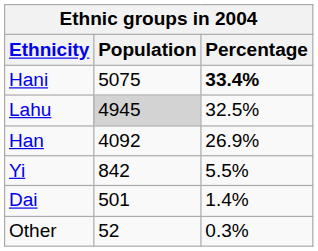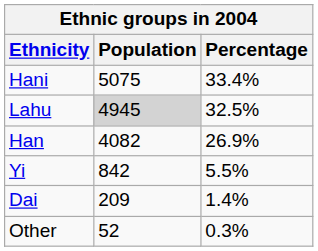 <table class="wikitable">
 <tr>
 <th style="text-align:center;" colspan="3">Ethnic groups in 2004</th>
 </tr>
 <tr>
 <th><a href='#'>Ethnicity</a></th>
 <th>Population</th>
 <th>Percentage</th>
 </tr>
 <tr>
 <td><a href='#'>Hani</a></td>
 <td>5075</td>
-<td><strong>33.4%</strong></td>
+<td>33.4%</td>
 </tr>
 <tr>
 <td><a href='#'>Lahu</a></td>
 <td style="background: lightgrey;">4945</td>
 <td>32.5%</td>
 </tr>
 <tr>
 <td><a href='#'>Han</a></td>
-<td>4092</td>
+<td>4082</td>
 <td>26.9%</td>
 </tr>
 <tr>
 <td><a href='#'>Yi</a></td>
 <td>842</td>
 <td>5.5%</td>
 </tr>
 <tr>
 <td><a href='#'>Dai</a></td>
-<td>501</td>
+<td>209</td>
 <td>1.4%</td>
 </tr>
 <tr>
 <td>Other</td>
 <td>52</td>
 <td>0.3%</td>
 </tr>
 </table>
